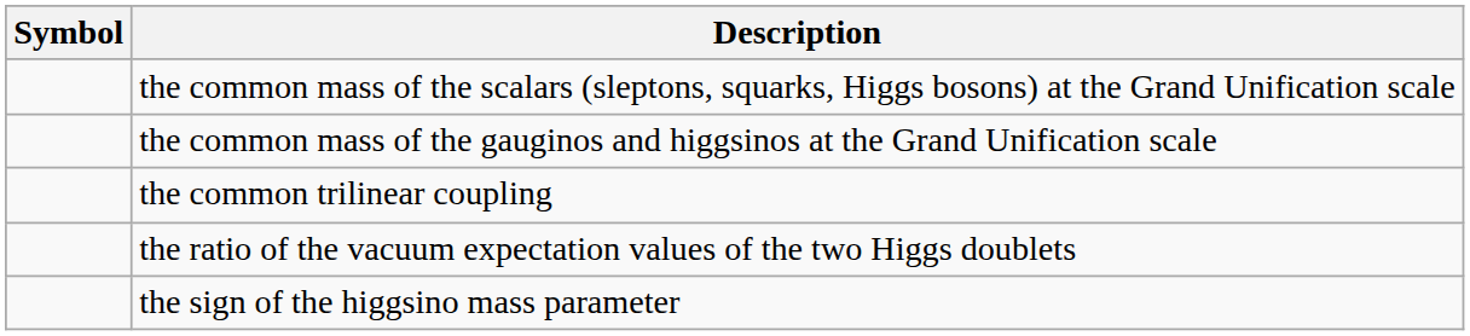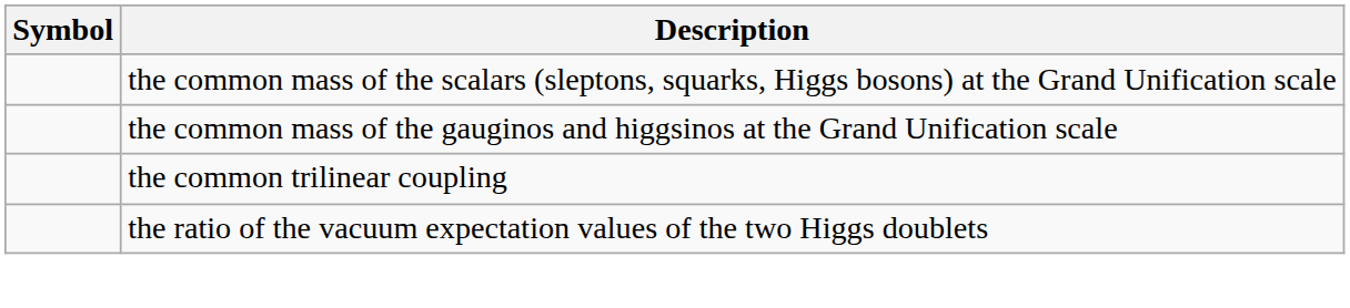 <table class="wikitable">
 <tr>
 <th>Symbol</th>
 <th>Description</th>
 </tr>
 <tr>
 <td></td>
 <td>the common mass of the scalars (sleptons, squarks, Higgs bosons) at the Grand Unification scale</td>
 </tr>
 <tr>
 <td></td>
 <td>the common mass of the gauginos and higgsinos at the Grand Unification scale</td>
 </tr>
 <tr>
 <td></td>
 <td>the common trilinear coupling</td>
 </tr>
 <tr>
 <td></td>
 <td>the ratio of the vacuum expectation values of the two Higgs doublets</td>
 </tr>
-<tr>
-<td></td>
-<td>the sign of the higgsino mass parameter</td>
-</tr>
 </table>
